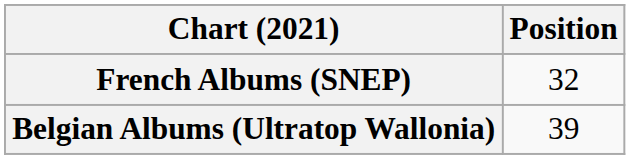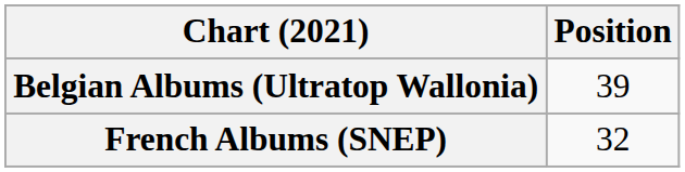 <table class="wikitable sortable plainrowheaders" style="text-align:center">
 <tr>
 <th scope="col">Chart (2021)</th>
 <th scope="col">Position</th>
 </tr>
 <tr>
+<th scope="row">Belgian Albums (Ultratop Wallonia)</th>
+<td>39</td>
+</tr>
+<tr>
 <th scope="row">French Albums (SNEP)</th>
 <td>32</td>
 </tr>
-<tr>
-<th scope="row">Belgian Albums (Ultratop Wallonia)</th>
-<td>39</td>
-</tr>
 </table>
